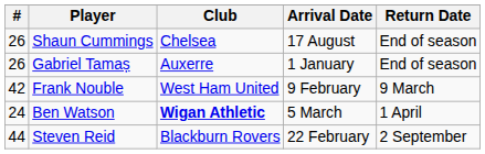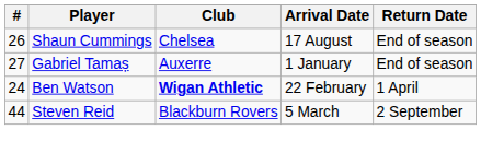 <table class="wikitable" style="text-align: left">
 <tr>
 </tr>
 <tr>
 <th>#</th>
 <th>Player</th>
 <th>Club</th>
 <th>Arrival Date</th>
 <th>Return Date</th>
 </tr>
 <tr>
 <td>26</td>
 <td> <a href='#'>Shaun Cummings</a></td>
 <td> <a href='#'>Chelsea</a></td>
 <td>17 August</td>
 <td>End of season</td>
 </tr>
 <tr>
-<td>26</td>
+<td>27</td>
 <td> <a href='#'>Gabriel Tamaș</a></td>
 <td> <a href='#'>Auxerre</a></td>
 <td>1 January</td>
 <td>End of season</td>
 </tr>
 <tr>
-<td>42</td>
-<td> <a href='#'>Frank Nouble</a></td>
-<td> <a href='#'>West Ham United</a></td>
-<td>9 February</td>
-<td>9 March</td>
-</tr>
-<tr>
 <td>24</td>
 <td> <a href='#'>Ben Watson</a></td>
 <td><strong> <a href='#'>Wigan Athletic</a></strong></td>
-<td>5 March</td>
+<td>22 February</td>
 <td>1 April</td>
 </tr>
 <tr>
 <td>44</td>
 <td> <a href='#'>Steven Reid</a></td>
 <td> <a href='#'>Blackburn Rovers</a></td>
-<td>22 February</td>
+<td>5 March</td>
 <td>2 September</td>
 </tr>
 </table>
